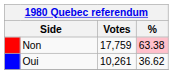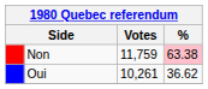 <table class="wikitable" style="font-size: 95%; clear:both">
 <tr style="background-color:#E9E9E9">
 <th colspan=4><a href='#'>1980 Quebec referendum</a></th>
 </tr>
 <tr style="background-color:#E9E9E9">
 <th colspan=2 style="width: 130px">Side</th>
 <th style="width: 50px">Votes</th>
 <th style="width: 40px">%</th>
 </tr>
 <tr>
 <td bgcolor="red"></td>
 <td>Non</td>
-<td>17,759</td>
+<td>11,759</td>
 <td style="background: pink;">63.38</td>
 </tr>
 <tr>
 <td bgcolor="blue"></td>
 <td>Oui</td>
 <td>10,261</td>
 <td>36.62</td>
 </tr>
 <tr>
 </tr>
 </table>
